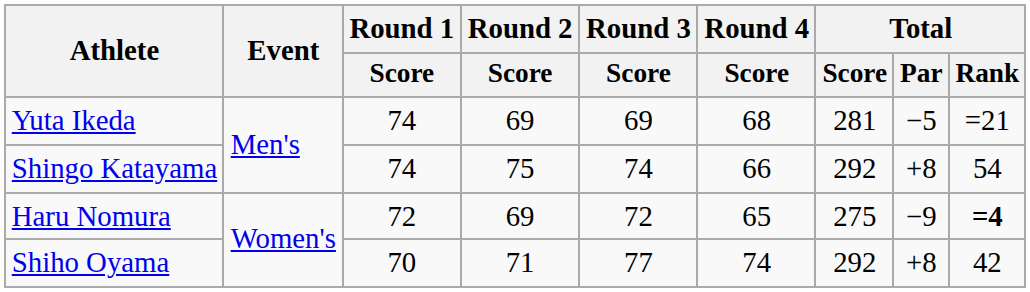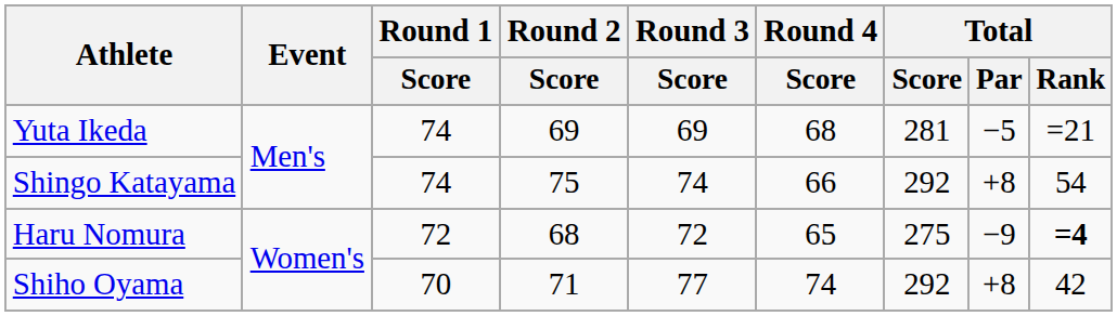 <table class=wikitable style="font-size:90%;">
 <tr>
 <th rowspan=2>Athlete</th>
 <th rowspan=2>Event</th>
 <th>Round 1</th>
 <th>Round 2</th>
 <th>Round 3</th>
 <th>Round 4</th>
 <th colspan=3>Total</th>
 </tr>
 <tr style="font-size:95%">
 <th>Score</th>
 <th>Score</th>
 <th>Score</th>
 <th>Score</th>
 <th>Score</th>
 <th>Par</th>
 <th>Rank</th>
 </tr>
 <tr align=center>
 <td align=left><a href='#'>Yuta Ikeda</a></td>
 <td align=left rowspan=2><a href='#'>Men's</a></td>
 <td>74</td>
 <td>69</td>
 <td>69</td>
 <td>68</td>
 <td>281</td>
 <td>−5</td>
 <td>=21</td>
 </tr>
 <tr align=center>
 <td align=left><a href='#'>Shingo Katayama</a></td>
 <td>74</td>
 <td>75</td>
 <td>74</td>
 <td>66</td>
 <td>292</td>
 <td>+8</td>
 <td>54</td>
 </tr>
 <tr align=center>
 <td align=left><a href='#'>Haru Nomura</a></td>
 <td align=left rowspan=2><a href='#'>Women's</a></td>
 <td>72</td>
-<td>69</td>
+<td>68</td>
 <td>72</td>
 <td>65</td>
 <td>275</td>
 <td>−9</td>
 <td><strong>=4</strong></td>
 </tr>
 <tr align=center>
 <td align=left><a href='#'>Shiho Oyama</a></td>
 <td>70</td>
 <td>71</td>
 <td>77</td>
 <td>74</td>
 <td>292</td>
 <td>+8</td>
 <td>42</td>
 </tr>
 </table>
